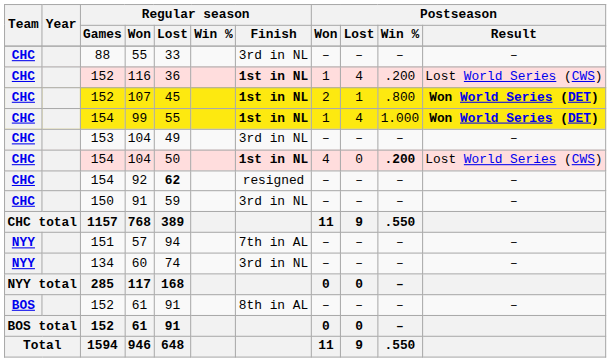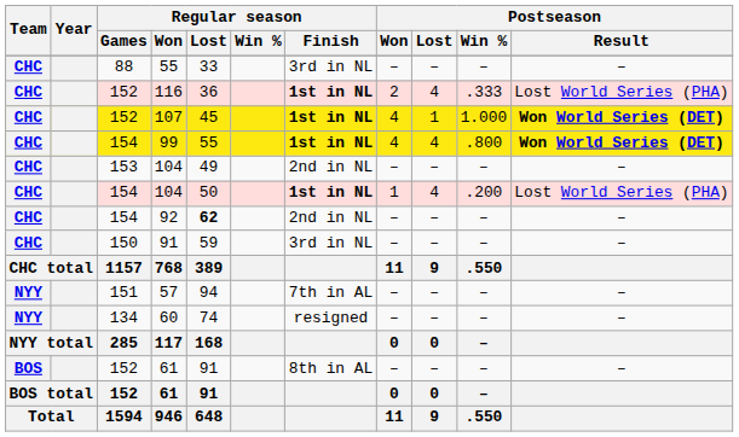 <table class="wikitable" style="font-size: 95%; text-align:center;">
 <tr>
 <th rowspan="2">Team</th>
 <th rowspan="2">Year</th>
 <th colspan="5">Regular season</th>
 <th colspan="4">Postseason</th>
 </tr>
 <tr>
 <th>Games</th>
 <th>Won</th>
 <th>Lost</th>
 <th>Win %</th>
 <th>Finish</th>
 <th>Won</th>
 <th>Lost</th>
 <th>Win %</th>
 <th>Result</th>
 </tr>
 <tr>
 </tr>
 <tr>
 <th><a href='#'>CHC</a></th>
 <th></th>
 <td>88</td>
 <td>55</td>
 <td>33</td>
 <td></td>
 <td>3rd in NL</td>
 <td>–</td>
 <td>–</td>
 <td>–</td>
 <td>–</td>
 </tr>
 <tr style="background:#fdd">
 <th><a href='#'>CHC</a></th>
 <th></th>
 <td>152</td>
 <td>116</td>
 <td>36</td>
 <td></td>
 <td><strong>1st in NL</strong></td>
-<td>1</td>
+<td>2</td>
 <td>4</td>
-<td>.200</td>
-<td>Lost <a href='#'>World Series</a> (<a href='#'>CWS</a>)</td>
+<td>.333</td>
+<td>Lost <a href='#'>World Series</a> (<a href='#'>PHA</a>)</td>
 </tr>
 <tr style="background:#fde910">
 <th><a href='#'>CHC</a></th>
 <th></th>
 <td>152</td>
 <td>107</td>
 <td>45</td>
 <td></td>
 <td><strong>1st in NL</strong></td>
-<td>2</td>
+<td>4</td>
 <td>1</td>
-<td>.800</td>
+<td>1.000</td>
 <td><strong>Won <a href='#'>World Series</a> (<a href='#'>DET</a>)</strong></td>
 </tr>
 <tr style="background:#fde910">
 <th><a href='#'>CHC</a></th>
 <th></th>
 <td>154</td>
 <td>99</td>
 <td>55</td>
 <td></td>
 <td><strong>1st in NL</strong></td>
-<td>1</td>
 <td>4</td>
-<td>1.000</td>
+<td>4</td>
+<td>.800</td>
 <td><strong>Won <a href='#'>World Series</a> (<a href='#'>DET</a>)</strong></td>
 </tr>
 <tr>
 <th><a href='#'>CHC</a></th>
 <th></th>
 <td>153</td>
 <td>104</td>
 <td>49</td>
 <td></td>
-<td>3rd in NL</td>
+<td>2nd in NL</td>
 <td>–</td>
 <td>–</td>
 <td>–</td>
 <td>–</td>
 </tr>
 <tr style="background:#fdd">
 <th><a href='#'>CHC</a></th>
 <th></th>
 <td>154</td>
 <td>104</td>
 <td>50</td>
 <td></td>
 <td><strong>1st in NL</strong></td>
+<td>1</td>
 <td>4</td>
-<td>0</td>
-<td><strong>.200</strong></td>
-<td>Lost <a href='#'>World Series</a> (<a href='#'>CWS</a>)</td>
+<td>.200</td>
+<td>Lost <a href='#'>World Series</a> (<a href='#'>PHA</a>)</td>
 </tr>
 <tr>
 <th><a href='#'>CHC</a></th>
 <th></th>
 <td>154</td>
 <td>92</td>
 <td><strong>62</strong></td>
 <td></td>
-<td>resigned</td>
+<td>2nd in NL</td>
 <td>–</td>
 <td>–</td>
 <td>–</td>
 <td>–</td>
 </tr>
 <tr>
 <th><a href='#'>CHC</a></th>
 <th></th>
 <td>150</td>
 <td>91</td>
 <td>59</td>
 <td></td>
 <td>3rd in NL</td>
 <td>–</td>
 <td>–</td>
 <td>–</td>
 <td>–</td>
 </tr>
 <tr>
 <th colspan="2">CHC total</th>
 <th>1157</th>
 <th>768</th>
 <th>389</th>
 <th></th>
 <th></th>
 <th>11</th>
 <th>9</th>
 <th>.550</th>
 <th></th>
 </tr>
 <tr>
 <th><a href='#'>NYY</a></th>
 <th></th>
 <td>151</td>
 <td>57</td>
 <td>94</td>
 <td></td>
 <td>7th in AL</td>
 <td>–</td>
 <td>–</td>
 <td>–</td>
 <td>–</td>
 </tr>
 <tr>
 <th><a href='#'>NYY</a></th>
 <th></th>
 <td>134</td>
 <td>60</td>
 <td>74</td>
 <td></td>
-<td>3rd in NL</td>
+<td>resigned</td>
 <td>–</td>
 <td>–</td>
 <td>–</td>
 <td>–</td>
 </tr>
 <tr>
 <th colspan="2">NYY total</th>
 <th>285</th>
 <th>117</th>
 <th>168</th>
 <th></th>
 <th></th>
 <th>0</th>
 <th>0</th>
 <th>–</th>
 <th></th>
 </tr>
 <tr>
 <th><a href='#'>BOS</a></th>
 <th></th>
 <td>152</td>
 <td>61</td>
 <td>91</td>
 <td></td>
 <td>8th in AL</td>
 <td>–</td>
 <td>–</td>
 <td>–</td>
 <td>–</td>
 </tr>
 <tr>
 <th colspan="2">BOS total</th>
 <th>152</th>
 <th>61</th>
 <th>91</th>
 <th></th>
 <th></th>
 <th>0</th>
 <th>0</th>
 <th>–</th>
 <th></th>
 </tr>
 <tr>
 <th colspan="2">Total</th>
 <th>1594</th>
 <th>946</th>
 <th>648</th>
 <th></th>
 <th></th>
 <th>11</th>
 <th>9</th>
 <th>.550</th>
 <th></th>
 </tr>
 </table>
